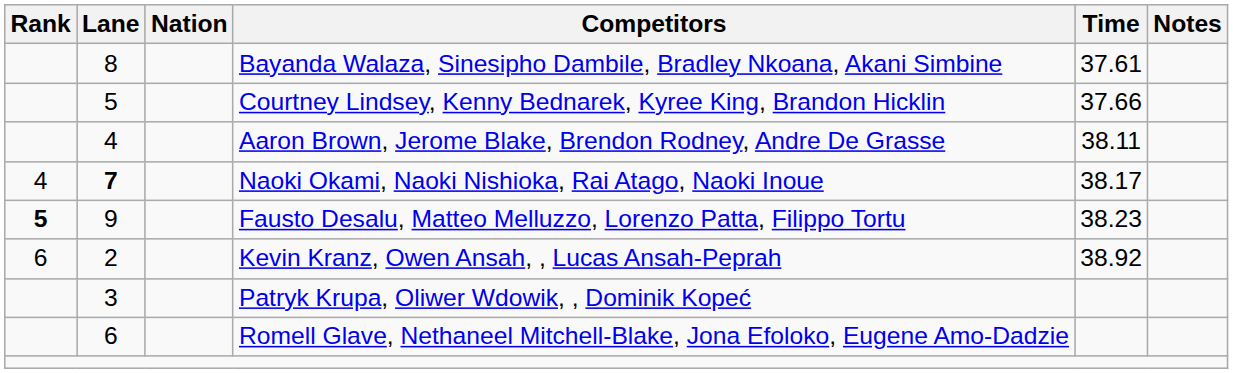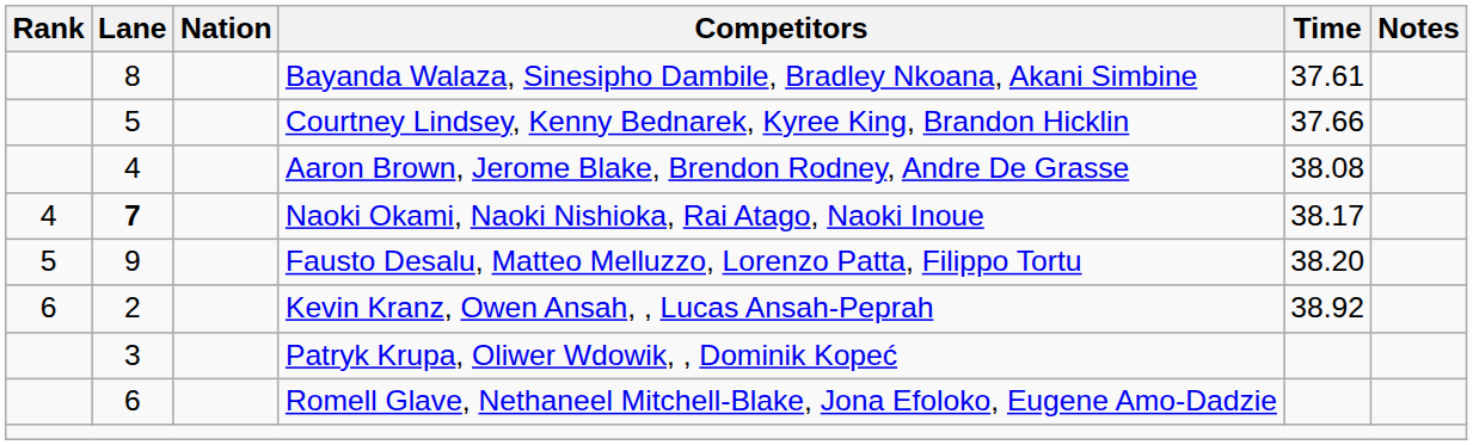 <table class="wikitable sortable" style="text-align:center">
 <tr>
 <th>Rank</th>
 <th>Lane</th>
 <th>Nation</th>
 <th>Competitors</th>
 <th>Time</th>
 <th>Notes</th>
 </tr>
 <tr>
 <td></td>
 <td>8</td>
 <td align="left"></td>
 <td align="left"><a href='#'>Bayanda Walaza</a>, <a href='#'>Sinesipho Dambile</a>, <a href='#'>Bradley Nkoana</a>, <a href='#'>Akani Simbine</a></td>
 <td>37.61</td>
 <td></td>
 </tr>
 <tr>
 <td></td>
 <td>5</td>
 <td align="left"></td>
 <td align="left"><a href='#'>Courtney Lindsey</a>, <a href='#'>Kenny Bednarek</a>, <a href='#'>Kyree King</a>, <a href='#'>Brandon Hicklin</a></td>
 <td>37.66</td>
 <td></td>
 </tr>
 <tr>
 <td></td>
 <td>4</td>
 <td align="left"></td>
 <td align="left"><a href='#'>Aaron Brown</a>, <a href='#'>Jerome Blake</a>, <a href='#'>Brendon Rodney</a>, <a href='#'>Andre De Grasse</a></td>
-<td>38.11</td>
+<td>38.08</td>
 <td></td>
 </tr>
 <tr>
 <td>4</td>
 <td><strong>7</strong></td>
 <td align="left"></td>
 <td align="left"><a href='#'>Naoki Okami</a>, <a href='#'>Naoki Nishioka</a>, <a href='#'>Rai Atago</a>, <a href='#'>Naoki Inoue</a></td>
 <td>38.17</td>
 <td></td>
 </tr>
 <tr>
-<td><strong>5</strong></td>
+<td>5</td>
 <td>9</td>
 <td align="left"></td>
 <td align="left"><a href='#'>Fausto Desalu</a>, <a href='#'>Matteo Melluzzo</a>, <a href='#'>Lorenzo Patta</a>, <a href='#'>Filippo Tortu</a></td>
-<td>38.23</td>
+<td>38.20</td>
 <td></td>
 </tr>
 <tr>
 <td>6</td>
 <td>2</td>
 <td align="left"></td>
 <td align="left"><a href='#'>Kevin Kranz</a>, <a href='#'>Owen Ansah</a>, , <a href='#'>Lucas Ansah-Peprah</a></td>
 <td>38.92</td>
 <td></td>
 </tr>
 <tr>
 <td></td>
 <td>3</td>
 <td align="left"></td>
 <td align="left"><a href='#'>Patryk Krupa</a>, <a href='#'>Oliwer Wdowik</a>, , <a href='#'>Dominik Kopeć</a></td>
 <td></td>
 <td></td>
 </tr>
 <tr>
 <td></td>
 <td>6</td>
 <td align="left"></td>
 <td align="left"><a href='#'>Romell Glave</a>, <a href='#'>Nethaneel Mitchell-Blake</a>, <a href='#'>Jona Efoloko</a>, <a href='#'>Eugene Amo-Dadzie</a></td>
 <td></td>
 <td></td>
 </tr>
 <tr class="sortbottom">
 <td colspan="6"></td>
 </tr>
 </table>
